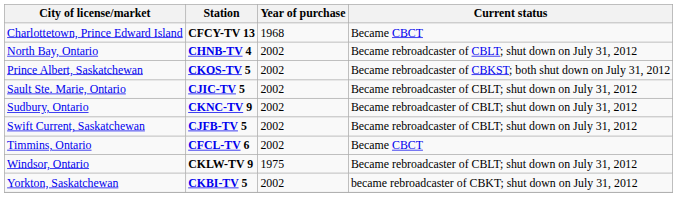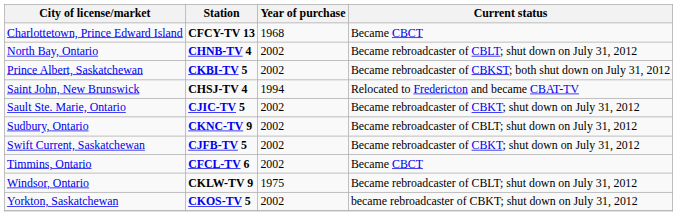 <table class="wikitable">
 <tr>
 <th>City of license/market</th>
 <th>Station</th>
 <th>Year of purchase</th>
 <th>Current status</th>
 </tr>
 <tr>
 <td><a href='#'>Charlottetown, Prince Edward Island</a></td>
 <td><strong>CFCY-TV 13</strong></td>
 <td>1968</td>
 <td>Became <a href='#'>CBCT</a></td>
 </tr>
 <tr>
 <td><a href='#'>North Bay, Ontario</a></td>
 <td><strong><a href='#'>CHNB-TV</a> 4</strong></td>
 <td>2002</td>
 <td>Became rebroadcaster of <a href='#'>CBLT</a>; shut down on July 31, 2012</td>
 </tr>
 <tr>
 <td><a href='#'>Prince Albert, Saskatchewan</a></td>
-<td><strong><a href='#'>CKOS-TV</a> 5</strong></td>
+<td><strong><a href='#'>CKBI-TV</a> 5</strong></td>
 <td>2002</td>
 <td>Became rebroadcaster of <a href='#'>CBKST</a>; both shut down on July 31, 2012</td>
+</tr>
+<tr>
+<td><a href='#'>Saint John, New Brunswick</a></td>
+<td><strong>CHSJ-TV 4</strong></td>
+<td>1994</td>
+<td>Relocated to <a href='#'>Fredericton</a> and became <a href='#'>CBAT-TV</a></td>
 </tr>
 <tr>
 <td><a href='#'>Sault Ste. Marie, Ontario</a></td>
 <td><strong><a href='#'>CJIC-TV</a> 5</strong></td>
 <td>2002</td>
-<td>Became rebroadcaster of CBLT; shut down on July 31, 2012</td>
+<td>Became rebroadcaster of <a href='#'>CBKT</a>; shut down on July 31, 2012</td>
 </tr>
 <tr>
 <td><a href='#'>Sudbury, Ontario</a></td>
 <td><strong><a href='#'>CKNC-TV</a> 9</strong></td>
 <td>2002</td>
 <td>Became rebroadcaster of CBLT; shut down on July 31, 2012</td>
 </tr>
 <tr>
 <td><a href='#'>Swift Current, Saskatchewan</a></td>
 <td><strong><a href='#'>CJFB-TV</a> 5</strong></td>
 <td>2002</td>
-<td>Became rebroadcaster of CBLT; shut down on July 31, 2012</td>
+<td>Became rebroadcaster of <a href='#'>CBKT</a>; shut down on July 31, 2012</td>
 </tr>
 <tr>
 <td><a href='#'>Timmins, Ontario</a></td>
 <td><strong><a href='#'>CFCL-TV</a> 6</strong></td>
 <td>2002</td>
 <td>Became <a href='#'>CBCT</a></td>
 </tr>
 <tr>
 <td><a href='#'>Windsor, Ontario</a></td>
 <td><strong>CKLW-TV 9</strong></td>
 <td>1975</td>
 <td>Became rebroadcaster of CBLT; shut down on July 31, 2012</td>
 </tr>
 <tr>
 <td><a href='#'>Yorkton, Saskatchewan</a></td>
-<td><strong><a href='#'>CKBI-TV</a> 5</strong></td>
+<td><strong><a href='#'>CKOS-TV</a> 5</strong></td>
 <td>2002</td>
 <td>became rebroadcaster of CBKT; shut down on July 31, 2012</td>
 </tr>
 <tr>
 </tr>
 </table>
